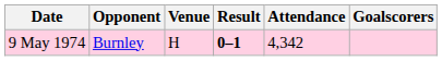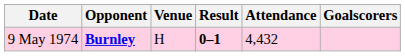 <table class="wikitable">
 <tr>
 <th>Date</th>
 <th>Opponent</th>
 <th>Venue</th>
 <th>Result</th>
 <th>Attendance</th>
 <th>Goalscorers</th>
 </tr>
 <tr style="background-color: #ffd0e3;">
 <td>9 May 1974</td>
-<td><a href='#'>Burnley</a></td>
+<td><strong><a href='#'>Burnley</a></strong></td>
 <td>H</td>
 <td><strong>0–1</strong></td>
-<td>4,342</td>
+<td>4,432</td>
 <td></td>
 </tr>
 </table>
